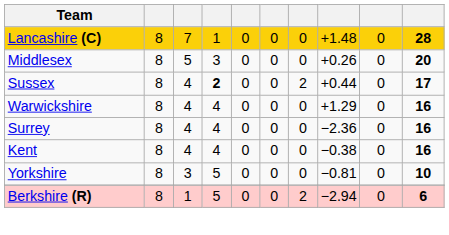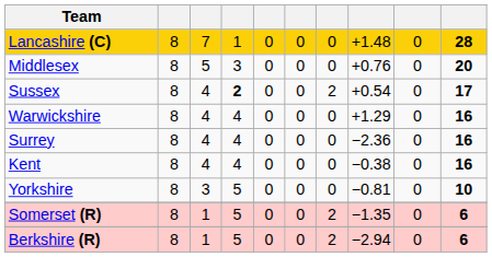 <table class="wikitable" style="text-align:center">
 <tr>
 <th width="150">Team</th>
 <th width="25"></th>
 <th width="25"></th>
 <th width="25"></th>
 <th width="25"></th>
 <th width="25"></th>
 <th width="25"></th>
 <th width="40"></th>
 <th width="40"></th>
 <th width="40"></th>
 </tr>
 <tr style="background:#fbd009">
 <td style="text-align:left"><a href='#'>Lancashire</a> <strong>(C)</strong></td>
 <td>8</td>
 <td>7</td>
 <td>1</td>
 <td>0</td>
 <td>0</td>
 <td>0</td>
 <td>+1.48</td>
 <td>0</td>
 <td><strong>28</strong></td>
 </tr>
 <tr>
 <td style="text-align:left"><a href='#'>Middlesex</a></td>
 <td>8</td>
 <td>5</td>
 <td>3</td>
 <td>0</td>
 <td>0</td>
 <td>0</td>
-<td>+0.26</td>
+<td>+0.76</td>
 <td>0</td>
 <td><strong>20</strong></td>
 </tr>
 <tr>
 <td style="text-align:left"><a href='#'>Sussex</a></td>
 <td>8</td>
 <td>4</td>
 <td><strong>2</strong></td>
 <td>0</td>
 <td>0</td>
 <td>2</td>
-<td>+0.44</td>
+<td>+0.54</td>
 <td>0</td>
 <td><strong>17</strong></td>
 </tr>
 <tr>
 <td style="text-align:left"><a href='#'>Warwickshire</a></td>
 <td>8</td>
 <td>4</td>
 <td>4</td>
 <td>0</td>
 <td>0</td>
 <td>0</td>
 <td>+1.29</td>
 <td>0</td>
 <td><strong>16</strong></td>
 </tr>
 <tr>
 <td style="text-align:left"><a href='#'>Surrey</a></td>
 <td>8</td>
 <td>4</td>
 <td>4</td>
 <td>0</td>
 <td>0</td>
 <td>0</td>
 <td>−2.36</td>
 <td>0</td>
 <td><strong>16</strong></td>
 </tr>
 <tr>
 <td style="text-align:left"><a href='#'>Kent</a></td>
 <td>8</td>
 <td>4</td>
 <td>4</td>
 <td>0</td>
 <td>0</td>
 <td>0</td>
 <td>−0.38</td>
 <td>0</td>
 <td><strong>16</strong></td>
 </tr>
 <tr>
 <td style="text-align:left"><a href='#'>Yorkshire</a></td>
 <td>8</td>
 <td>3</td>
 <td>5</td>
 <td>0</td>
 <td>0</td>
 <td>0</td>
 <td>−0.81</td>
 <td>0</td>
 <td><strong>10</strong></td>
 </tr>
 <tr>
 </tr>
+<tr style="background:#ffcccc">
+<td style="text-align:left"><a href='#'>Somerset</a> <strong>(R)</strong></td>
+<td>8</td>
+<td>1</td>
+<td>5</td>
+<td>0</td>
+<td>0</td>
+<td>2</td>
+<td>−1.35</td>
+<td>0</td>
+<td><strong>6</strong></td>
+</tr>
 <tr>
 </tr>
 <tr style="background:#ffcccc">
 <td style="text-align:left"><a href='#'>Berkshire</a> <strong>(R)</strong></td>
 <td>8</td>
 <td>1</td>
 <td>5</td>
 <td>0</td>
 <td>0</td>
 <td>2</td>
 <td>−2.94</td>
 <td>0</td>
 <td><strong>6</strong></td>
 </tr>
 </table>
